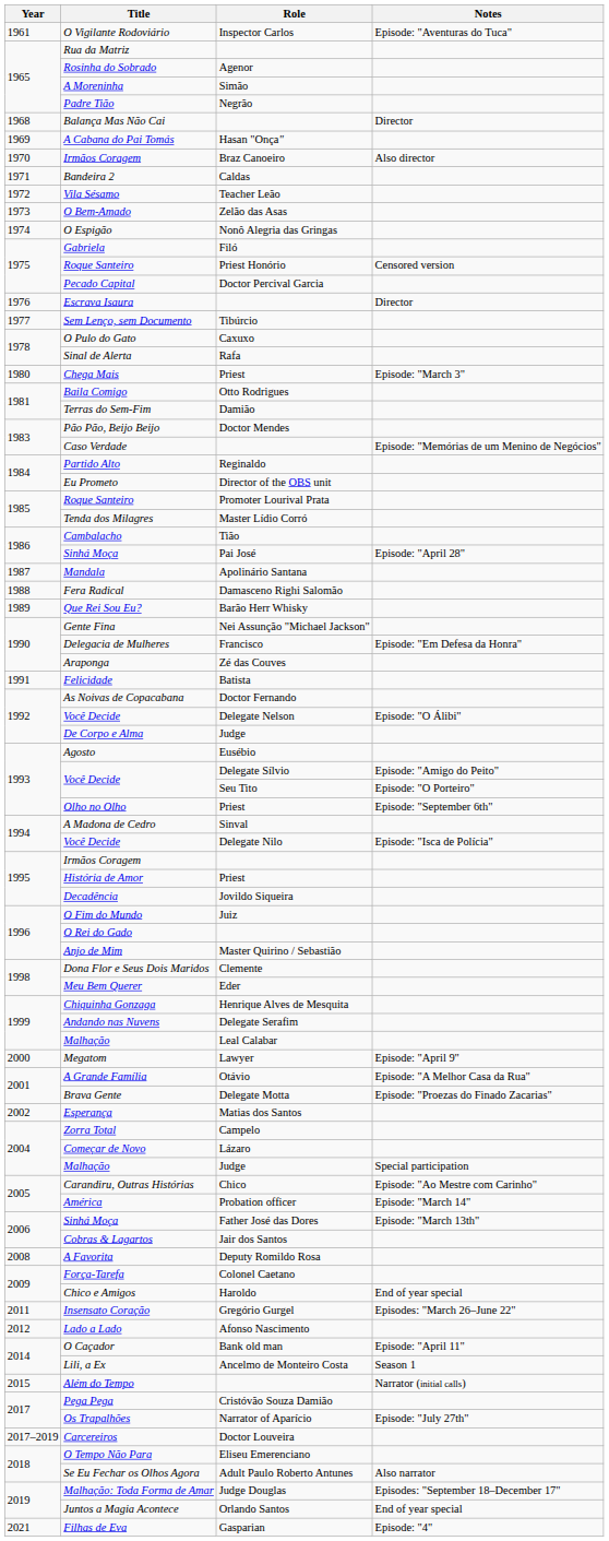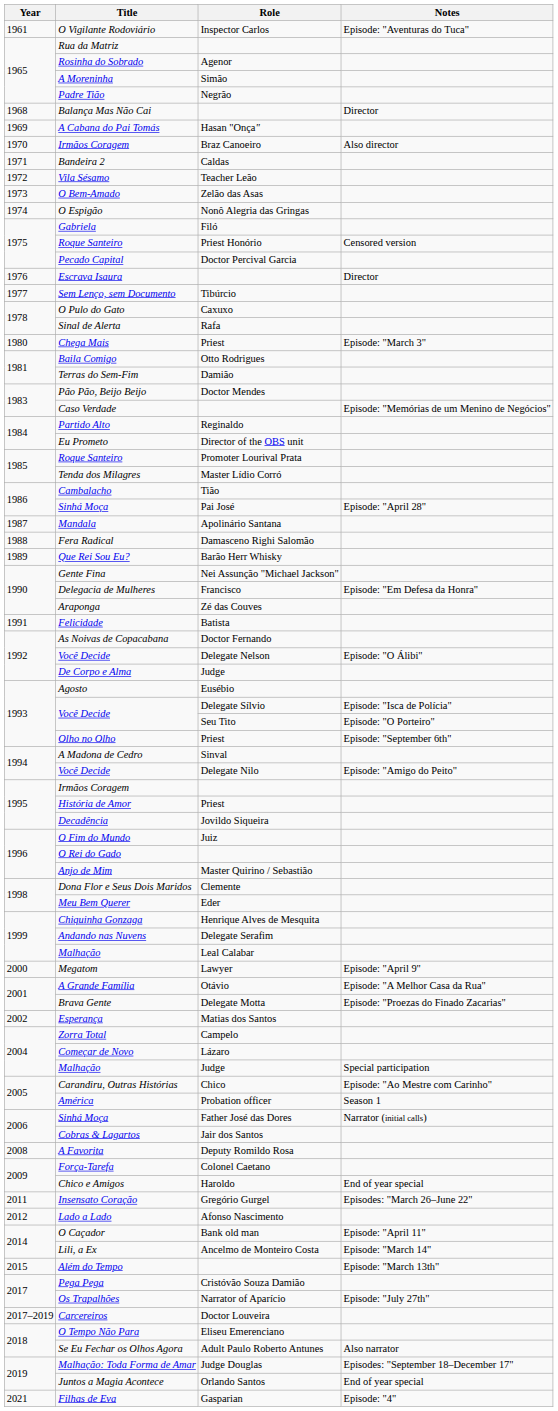 <table class="wikitable">
 <tr>
 <th>Year</th>
 <th>Title</th>
 <th>Role</th>
 <th>Notes</th>
 </tr>
 <tr>
 <td>1961</td>
 <td><em>O Vigilante Rodoviário</em></td>
 <td>Inspector Carlos</td>
 <td>Episode: "Aventuras do Tuca"</td>
 </tr>
 <tr>
 <td rowspan="4">1965</td>
 <td><em>Rua da Matriz</em></td>
 <td></td>
 <td></td>
 </tr>
 <tr>
 <td><em><a href='#'>Rosinha do Sobrado</a></em></td>
 <td>Agenor</td>
 <td></td>
 </tr>
 <tr>
 <td><em><a href='#'>A Moreninha</a></em></td>
 <td>Simão</td>
 <td></td>
 </tr>
 <tr>
 <td><em><a href='#'>Padre Tião</a></em></td>
 <td>Negrão</td>
 <td></td>
 </tr>
 <tr>
 <td>1968</td>
 <td><em>Balança Mas Não Cai</em></td>
 <td></td>
 <td>Director</td>
 </tr>
 <tr>
 <td>1969</td>
 <td><em><a href='#'>A Cabana do Pai Tomás</a></em></td>
 <td>Hasan "Onça<em>"</em></td>
 <td></td>
 </tr>
 <tr>
 <td>1970</td>
 <td><em><a href='#'>Irmãos Coragem</a></em></td>
 <td>Braz Canoeiro</td>
 <td>Also director</td>
 </tr>
 <tr>
 <td>1971</td>
 <td><em>Bandeira 2</em></td>
 <td>Caldas</td>
 <td></td>
 </tr>
 <tr>
 <td>1972</td>
 <td><em><a href='#'>Vila Sésamo</a></em></td>
 <td>Teacher Leão</td>
 <td></td>
 </tr>
 <tr>
 <td>1973</td>
 <td><em><a href='#'>O Bem-Amado</a></em></td>
 <td>Zelão das Asas</td>
 <td></td>
 </tr>
 <tr>
 <td>1974</td>
 <td><em>O Espigão</em></td>
 <td>Nonô Alegria das Gringas</td>
 <td></td>
 </tr>
 <tr>
 <td rowspan="3">1975</td>
 <td><em><a href='#'>Gabriela</a></em></td>
 <td>Filó</td>
 <td></td>
 </tr>
 <tr>
 <td><em><a href='#'>Roque Santeiro</a></em></td>
 <td>Priest Honório</td>
 <td>Censored version</td>
 </tr>
 <tr>
 <td><em><a href='#'>Pecado Capital</a></em></td>
 <td>Doctor Percival Garcia</td>
 <td></td>
 </tr>
 <tr>
 <td>1976</td>
 <td><em><a href='#'>Escrava Isaura</a></em></td>
 <td></td>
 <td>Director</td>
 </tr>
 <tr>
 <td>1977</td>
 <td><em><a href='#'>Sem Lenço, sem Documento</a></em></td>
 <td>Tibúrcio</td>
 <td></td>
 </tr>
 <tr>
 <td rowspan="2">1978</td>
 <td><em>O Pulo do Gato</em></td>
 <td>Caxuxo</td>
 <td></td>
 </tr>
 <tr>
 <td><em>Sinal de Alerta</em></td>
 <td>Rafa</td>
 <td></td>
 </tr>
 <tr>
 <td>1980</td>
 <td><em><a href='#'>Chega Mais</a></em></td>
 <td>Priest</td>
 <td>Episode: "March 3" </td>
 </tr>
 <tr>
 <td rowspan="2">1981</td>
 <td><em><a href='#'>Baila Comigo</a></em></td>
 <td>Otto Rodrigues</td>
 <td></td>
 </tr>
 <tr>
 <td><em>Terras do Sem-Fim</em></td>
 <td>Damião</td>
 <td></td>
 </tr>
 <tr>
 <td rowspan="2">1983</td>
 <td><em>Pão Pão, Beijo Beijo</em></td>
 <td>Doctor Mendes</td>
 <td></td>
 </tr>
 <tr>
 <td><em>Caso Verdade</em></td>
 <td></td>
 <td>Episode: "Memórias de um Menino de Negócios"</td>
 </tr>
 <tr>
 <td rowspan="2">1984</td>
 <td><em><a href='#'>Partido Alto</a></em></td>
 <td>Reginaldo</td>
 <td></td>
 </tr>
 <tr>
 <td><em>Eu Prometo</em></td>
 <td>Director of the <a href='#'>OBS</a> unit</td>
 <td></td>
 </tr>
 <tr>
 <td rowspan="2">1985</td>
 <td><em><a href='#'>Roque Santeiro</a></em></td>
 <td>Promoter Lourival Prata</td>
 <td></td>
 </tr>
 <tr>
 <td><em>Tenda dos Milagres</em></td>
 <td>Master Lídio Corró</td>
 <td></td>
 </tr>
 <tr>
 <td rowspan="2">1986</td>
 <td><em><a href='#'>Cambalacho</a></em></td>
 <td>Tião</td>
 <td></td>
 </tr>
 <tr>
 <td><em><a href='#'>Sinhá Moça</a></em></td>
 <td>Pai José</td>
 <td>Episode: "April 28"</td>
 </tr>
 <tr>
 <td>1987</td>
 <td><em><a href='#'>Mandala</a></em></td>
 <td>Apolinário Santana</td>
 <td></td>
 </tr>
 <tr>
 <td>1988</td>
 <td><em>Fera Radical</em></td>
 <td>Damasceno Righi Salomão</td>
 <td></td>
 </tr>
 <tr>
 <td>1989</td>
 <td><em><a href='#'>Que Rei Sou Eu?</a></em></td>
 <td>Barão Herr Whisky</td>
 <td></td>
 </tr>
 <tr>
 <td rowspan="3">1990</td>
 <td><em>Gente Fina</em></td>
 <td>Nei Assunção "Michael Jackson"</td>
 <td></td>
 </tr>
 <tr>
 <td><em>Delegacia de Mulheres</em></td>
 <td>Francisco</td>
 <td>Episode: "Em Defesa da Honra"</td>
 </tr>
 <tr>
 <td><em>Araponga</em></td>
 <td>Zé das Couves</td>
 <td></td>
 </tr>
 <tr>
 <td>1991</td>
 <td><em><a href='#'>Felicidade</a></em></td>
 <td>Batista</td>
 <td></td>
 </tr>
 <tr>
 <td rowspan="3">1992</td>
 <td><em>As Noivas de Copacabana</em></td>
 <td>Doctor Fernando</td>
 <td></td>
 </tr>
 <tr>
 <td><em><a href='#'>Você Decide</a></em></td>
 <td>Delegate Nelson</td>
 <td>Episode: "O Álibi"</td>
 </tr>
 <tr>
 <td><em><a href='#'>De Corpo e Alma</a></em></td>
 <td>Judge</td>
 <td></td>
 </tr>
 <tr>
 <td rowspan="4">1993</td>
 <td><em>Agosto</em></td>
 <td>Eusébio</td>
 <td></td>
 </tr>
 <tr>
 <td rowspan="2"><em><a href='#'>Você Decide</a></em></td>
 <td>Delegate Sílvio</td>
-<td>Episode: "Amigo do Peito"</td>
+<td>Episode: "Isca de Polícia"</td>
 </tr>
 <tr>
 <td>Seu Tito</td>
 <td>Episode: "O Porteiro"</td>
 </tr>
 <tr>
 <td><em><a href='#'>Olho no Olho</a></em></td>
 <td>Priest</td>
 <td>Episode: "September 6th"</td>
 </tr>
 <tr>
 <td rowspan="2">1994</td>
 <td><em>A Madona de Cedro</em></td>
 <td>Sinval</td>
 <td></td>
 </tr>
 <tr>
 <td><em><a href='#'>Você Decide</a></em></td>
 <td>Delegate Nilo</td>
-<td>Episode: "Isca de Polícia"</td>
+<td>Episode: "Amigo do Peito"</td>
 </tr>
 <tr>
 <td rowspan="3">1995</td>
 <td><em>Irmãos Coragem</em></td>
 <td></td>
 <td></td>
 </tr>
 <tr>
 <td><em><a href='#'>História de Amor</a></em></td>
 <td>Priest</td>
 <td></td>
 </tr>
 <tr>
 <td><em><a href='#'>Decadência</a></em></td>
 <td>Jovildo Siqueira</td>
 <td></td>
 </tr>
 <tr>
 <td rowspan="3">1996</td>
 <td><em><a href='#'>O Fim do Mundo</a></em></td>
 <td>Juiz</td>
 <td></td>
 </tr>
 <tr>
 <td><em><a href='#'>O Rei do Gado</a></em></td>
 <td></td>
 <td></td>
 </tr>
 <tr>
 <td><em><a href='#'>Anjo de Mim</a></em></td>
 <td>Master Quirino / Sebastião</td>
 <td></td>
 </tr>
 <tr>
 <td rowspan="2">1998</td>
 <td><em>Dona Flor e Seus Dois Maridos</em></td>
 <td>Clemente</td>
 <td></td>
 </tr>
 <tr>
 <td><em><a href='#'>Meu Bem Querer</a></em></td>
 <td>Eder</td>
 <td></td>
 </tr>
 <tr>
 <td rowspan="3">1999</td>
 <td><em><a href='#'>Chiquinha Gonzaga</a></em></td>
 <td>Henrique Alves de Mesquita</td>
 <td></td>
 </tr>
 <tr>
 <td><em><a href='#'>Andando nas Nuvens</a></em></td>
 <td>Delegate Serafim</td>
 <td></td>
 </tr>
 <tr>
 <td><em><a href='#'>Malhação</a></em></td>
 <td>Leal Calabar</td>
 <td></td>
 </tr>
 <tr>
 <td>2000</td>
 <td><em>Megatom</em></td>
 <td>Lawyer</td>
 <td>Episode: "April 9"</td>
 </tr>
 <tr>
 <td rowspan="2">2001</td>
 <td><em><a href='#'>A Grande Família</a></em></td>
 <td>Otávio</td>
 <td>Episode: "A Melhor Casa da Rua"</td>
 </tr>
 <tr>
 <td><em>Brava Gente</em></td>
 <td>Delegate Motta</td>
 <td>Episode: "Proezas do Finado Zacarias"</td>
 </tr>
 <tr>
 <td>2002</td>
 <td><em><a href='#'>Esperança</a></em></td>
 <td>Matias dos Santos</td>
 <td></td>
 </tr>
 <tr>
 <td rowspan="3">2004</td>
 <td><em><a href='#'>Zorra Total</a></em></td>
 <td>Campelo</td>
 <td></td>
 </tr>
 <tr>
 <td><em><a href='#'>Começar de Novo</a></em></td>
 <td>Lázaro</td>
 <td></td>
 </tr>
 <tr>
 <td><em><a href='#'>Malhação</a></em></td>
 <td>Judge</td>
 <td>Special participation</td>
 </tr>
 <tr>
 <td rowspan="2">2005</td>
 <td><em>Carandiru, Outras Histórias</em></td>
 <td>Chico</td>
 <td>Episode: "Ao Mestre com Carinho"</td>
 </tr>
 <tr>
 <td><em><a href='#'>América</a></em></td>
 <td>Probation officer</td>
-<td>Episode: "March 14"</td>
+<td>Season 1</td>
 </tr>
 <tr>
 <td rowspan="2">2006</td>
 <td><em><a href='#'>Sinhá Moça</a></em></td>
 <td>Father José das Dores</td>
-<td>Episode: "March 13th"</td>
+<td>Narrator (<small>initial calls</small>)</td>
 </tr>
 <tr>
 <td><em><a href='#'>Cobras & Lagartos</a></em></td>
 <td>Jair dos Santos</td>
 <td></td>
 </tr>
 <tr>
 <td>2008</td>
 <td><em><a href='#'>A Favorita</a></em></td>
 <td>Deputy Romildo Rosa</td>
 <td></td>
 </tr>
 <tr>
 <td rowspan="2">2009</td>
 <td><em><a href='#'>Força-Tarefa</a></em></td>
 <td>Colonel Caetano</td>
 <td></td>
 </tr>
 <tr>
 <td><em>Chico e Amigos</em></td>
 <td>Haroldo</td>
 <td>End of year special</td>
 </tr>
 <tr>
 <td>2011</td>
 <td><em><a href='#'>Insensato Coração</a></em></td>
 <td>Gregório Gurgel</td>
 <td>Episodes: "March 26–June 22"</td>
 </tr>
 <tr>
 <td>2012</td>
 <td><em><a href='#'>Lado a Lado</a></em></td>
 <td>Afonso Nascimento</td>
 <td></td>
 </tr>
 <tr>
 <td rowspan="2">2014</td>
 <td><em>O Caçador</em></td>
 <td>Bank old man</td>
 <td>Episode: "April 11"</td>
 </tr>
 <tr>
 <td><em>Lili, a Ex</em></td>
 <td>Ancelmo de Monteiro Costa</td>
-<td>Season 1</td>
+<td>Episode: "March 14"</td>
 </tr>
 <tr>
 <td>2015</td>
 <td><em><a href='#'>Além do Tempo</a></em></td>
 <td></td>
-<td>Narrator (<small>initial calls</small>)</td>
+<td>Episode: "March 13th"</td>
 </tr>
 <tr>
 <td rowspan="2">2017</td>
 <td><em><a href='#'>Pega Pega</a></em></td>
 <td>Cristóvão Souza Damião</td>
 <td></td>
 </tr>
 <tr>
 <td><em><a href='#'>Os Trapalhões</a></em></td>
 <td>Narrator of Aparício</td>
 <td>Episode: "July 27th"</td>
 </tr>
 <tr>
 <td>2017–2019</td>
 <td><em><a href='#'>Carcereiros</a></em></td>
 <td>Doctor Louveira</td>
 <td></td>
 </tr>
 <tr>
 <td rowspan="2">2018</td>
 <td><em><a href='#'>O Tempo Não Para</a></em></td>
 <td>Eliseu Emerenciano</td>
 <td></td>
 </tr>
 <tr>
 <td><em>Se Eu Fechar os Olhos Agora</em></td>
 <td>Adult Paulo Roberto Antunes </td>
 <td>Also narrator</td>
 </tr>
 <tr>
 <td rowspan="2">2019</td>
 <td><em><a href='#'>Malhação: Toda Forma de Amar</a></em></td>
 <td>Judge Douglas</td>
 <td>Episodes: "September 18–December 17" </td>
 </tr>
 <tr>
 <td><em>Juntos a Magia Acontece</em></td>
 <td>Orlando Santos</td>
 <td>End of year special</td>
 </tr>
 <tr>
 <td>2021</td>
 <td><em><a href='#'>Filhas de Eva</a></em></td>
 <td>Gasparian</td>
 <td>Episode: "4"</td>
 </tr>
 </table>
